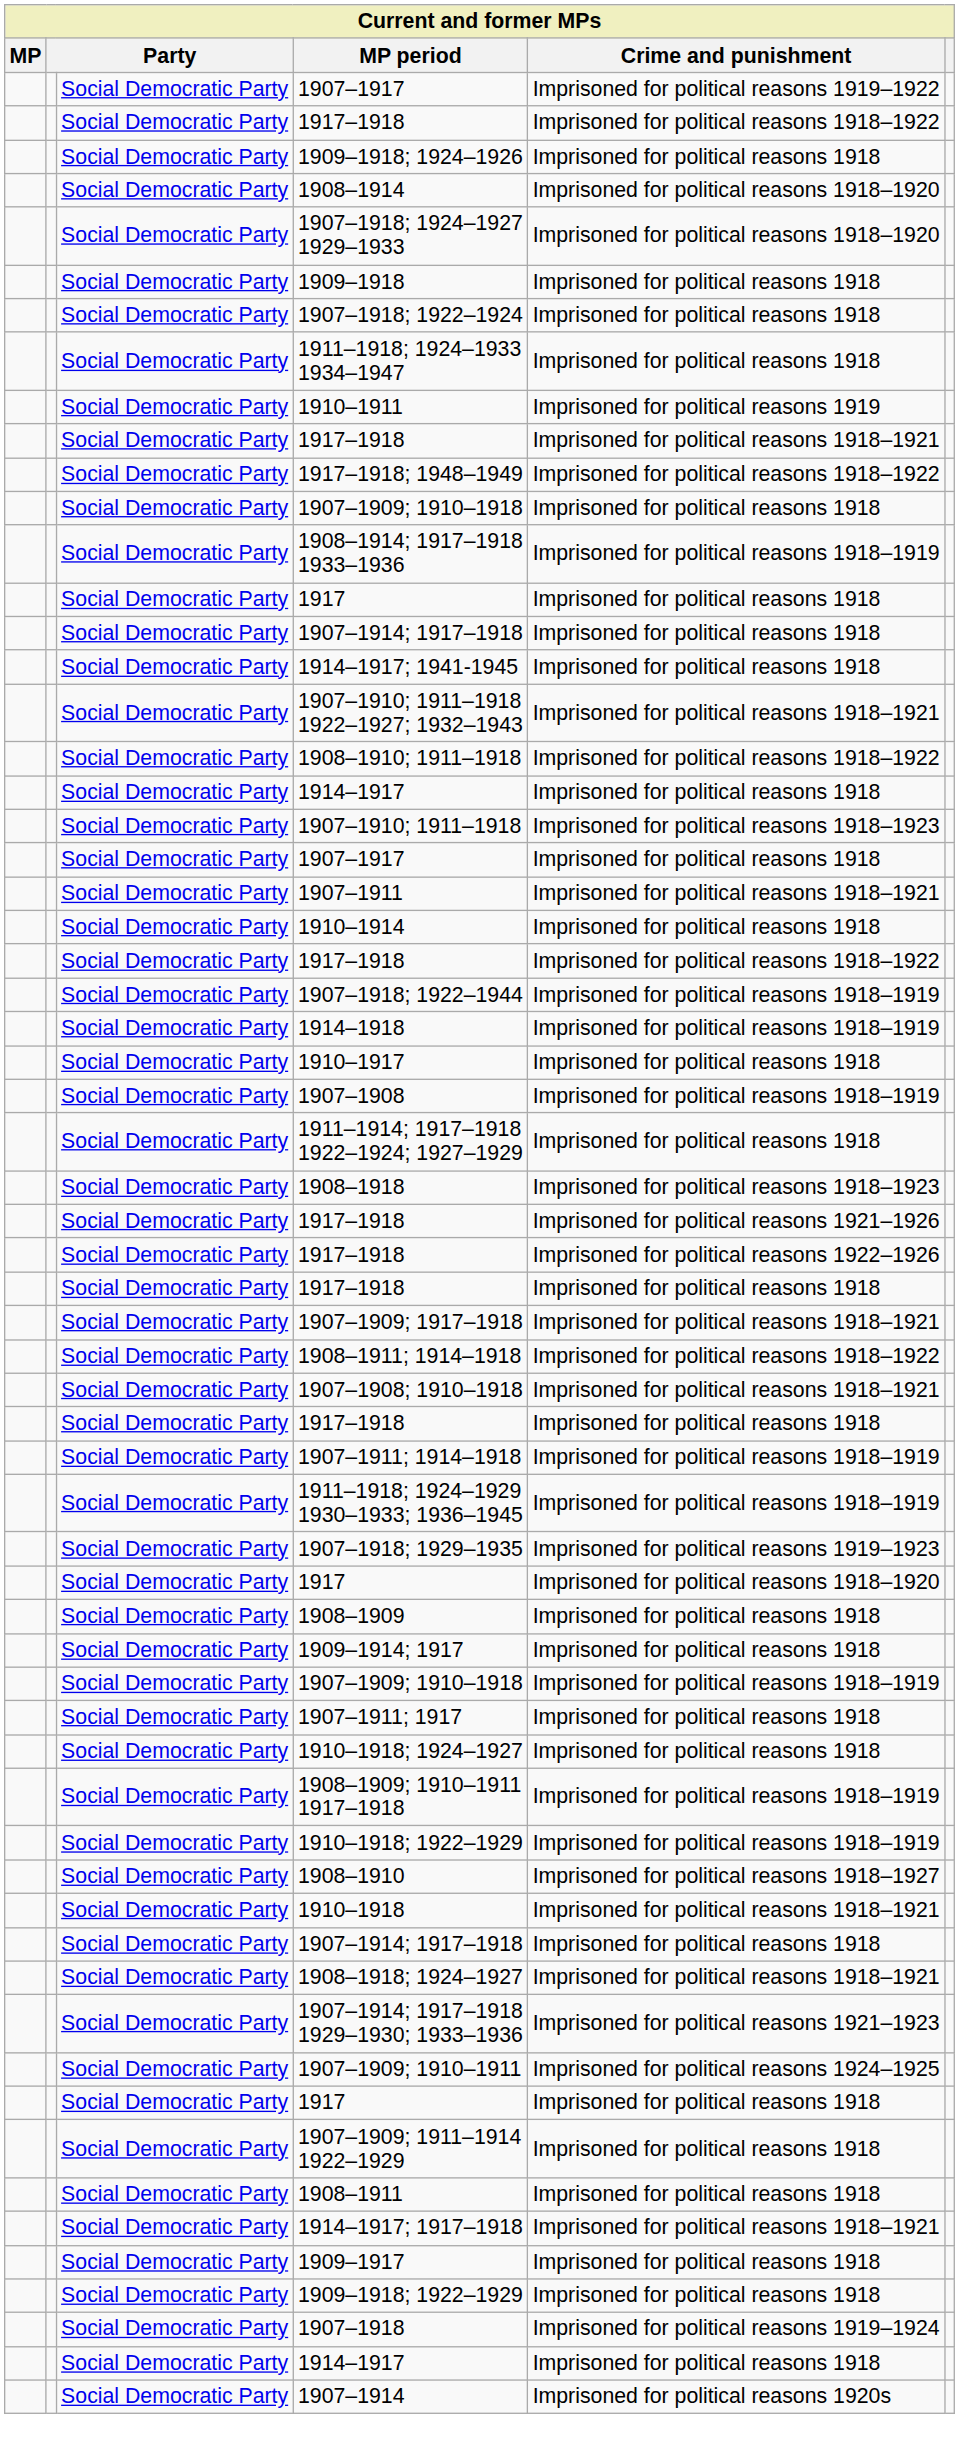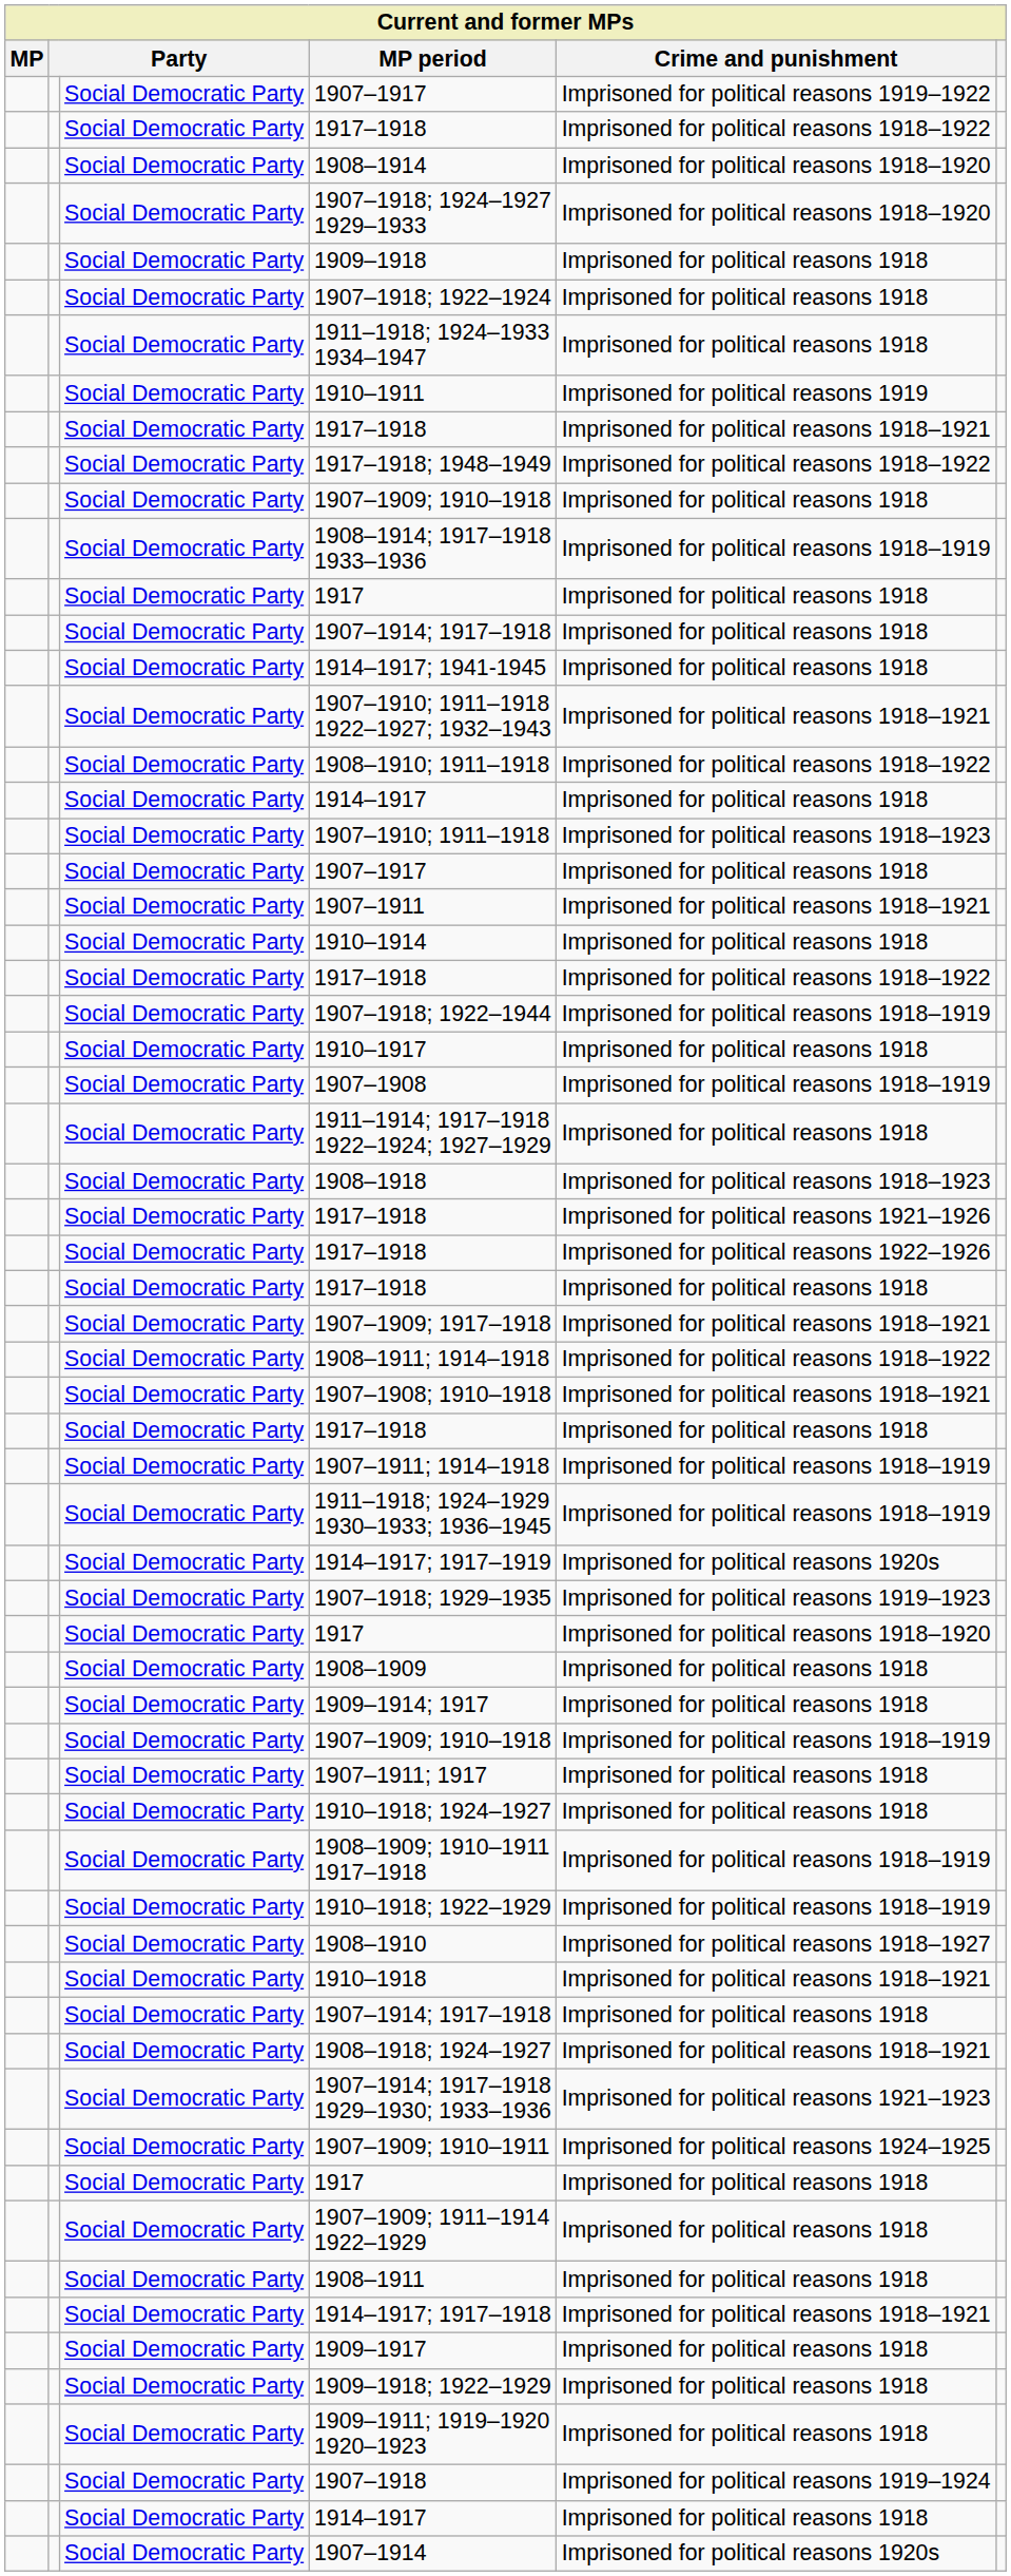 <table class="wikitable plainrowheaders sortable" style="font-size:100%; text-align:left;">
 <tr>
 <th colspan="6" style="background:#F0F0C0;">Current and former MPs</th>
 </tr>
 <tr>
 <th>MP</th>
 <th colspan="2">Party</th>
 <th>MP period</th>
 <th>Crime and punishment</th>
 <th></th>
 </tr>
 <tr>
 <td></td>
 <td></td>
 <td><a href='#'>Social Democratic Party</a></td>
 <td>1907–1917</td>
 <td>Imprisoned for political reasons 1919–1922</td>
 <td></td>
 </tr>
 <tr>
 <td></td>
 <td></td>
 <td><a href='#'>Social Democratic Party</a></td>
 <td>1917–1918</td>
 <td>Imprisoned for political reasons 1918–1922</td>
-<td></td>
-</tr>
-<tr>
-<td></td>
-<td></td>
-<td><a href='#'>Social Democratic Party</a></td>
-<td>1909–1918; 1924–1926</td>
-<td>Imprisoned for political reasons 1918</td>
 <td></td>
 </tr>
 <tr>
 <td></td>
 <td></td>
 <td><a href='#'>Social Democratic Party</a></td>
 <td>1908–1914</td>
 <td>Imprisoned for political reasons 1918–1920</td>
 <td></td>
 </tr>
 <tr>
 <td></td>
 <td></td>
 <td><a href='#'>Social Democratic Party</a></td>
 <td>1907–1918; 1924–1927<br>1929–1933</td>
 <td>Imprisoned for political reasons 1918–1920</td>
 <td></td>
 </tr>
 <tr>
 <td></td>
 <td></td>
 <td><a href='#'>Social Democratic Party</a></td>
 <td>1909–1918</td>
 <td>Imprisoned for political reasons 1918</td>
 <td></td>
 </tr>
 <tr>
 <td></td>
 <td></td>
 <td><a href='#'>Social Democratic Party</a></td>
 <td>1907–1918; 1922–1924</td>
 <td>Imprisoned for political reasons 1918</td>
 <td></td>
 </tr>
 <tr>
 <td></td>
 <td></td>
 <td><a href='#'>Social Democratic Party</a></td>
 <td>1911–1918; 1924–1933<br>1934–1947</td>
 <td>Imprisoned for political reasons 1918</td>
 <td></td>
 </tr>
 <tr>
 <td></td>
 <td></td>
 <td><a href='#'>Social Democratic Party</a></td>
 <td>1910–1911</td>
 <td>Imprisoned for political reasons 1919</td>
 <td></td>
 </tr>
 <tr>
 <td></td>
 <td></td>
 <td><a href='#'>Social Democratic Party</a></td>
 <td>1917–1918</td>
 <td>Imprisoned for political reasons 1918–1921</td>
 <td></td>
 </tr>
 <tr>
 <td></td>
 <td></td>
 <td><a href='#'>Social Democratic Party</a></td>
 <td>1917–1918; 1948–1949</td>
 <td>Imprisoned for political reasons 1918–1922</td>
 <td></td>
 </tr>
 <tr>
 <td></td>
 <td></td>
 <td><a href='#'>Social Democratic Party</a></td>
 <td>1907–1909; 1910–1918</td>
 <td>Imprisoned for political reasons 1918</td>
 <td></td>
 </tr>
 <tr>
 <td></td>
 <td></td>
 <td><a href='#'>Social Democratic Party</a></td>
 <td>1908–1914; 1917–1918<br>1933–1936</td>
 <td>Imprisoned for political reasons 1918–1919</td>
 <td></td>
 </tr>
 <tr>
 <td></td>
 <td></td>
 <td><a href='#'>Social Democratic Party</a></td>
 <td>1917</td>
 <td>Imprisoned for political reasons 1918</td>
 <td></td>
 </tr>
 <tr>
 <td></td>
 <td></td>
 <td><a href='#'>Social Democratic Party</a></td>
 <td>1907–1914; 1917–1918</td>
 <td>Imprisoned for political reasons 1918</td>
 <td></td>
 </tr>
 <tr>
 <td></td>
 <td></td>
 <td><a href='#'>Social Democratic Party</a></td>
 <td>1914–1917; 1941-1945</td>
 <td>Imprisoned for political reasons 1918</td>
 <td></td>
 </tr>
 <tr>
 <td></td>
 <td></td>
 <td><a href='#'>Social Democratic Party</a></td>
 <td>1907–1910; 1911–1918<br>1922–1927; 1932–1943</td>
 <td>Imprisoned for political reasons 1918–1921</td>
 <td></td>
 </tr>
 <tr>
 <td></td>
 <td></td>
 <td><a href='#'>Social Democratic Party</a></td>
 <td>1908–1910; 1911–1918</td>
 <td>Imprisoned for political reasons 1918–1922</td>
 <td></td>
 </tr>
 <tr>
 <td></td>
 <td></td>
 <td><a href='#'>Social Democratic Party</a></td>
 <td>1914–1917</td>
 <td>Imprisoned for political reasons 1918</td>
 <td></td>
 </tr>
 <tr>
 <td></td>
 <td></td>
 <td><a href='#'>Social Democratic Party</a></td>
 <td>1907–1910; 1911–1918</td>
 <td>Imprisoned for political reasons 1918–1923</td>
 <td></td>
 </tr>
 <tr>
 <td></td>
 <td></td>
 <td><a href='#'>Social Democratic Party</a></td>
 <td>1907–1917</td>
 <td>Imprisoned for political reasons 1918</td>
 <td></td>
 </tr>
 <tr>
 <td></td>
 <td></td>
 <td><a href='#'>Social Democratic Party</a></td>
 <td>1907–1911</td>
 <td>Imprisoned for political reasons 1918–1921</td>
 <td></td>
 </tr>
 <tr>
 <td></td>
 <td></td>
 <td><a href='#'>Social Democratic Party</a></td>
 <td>1910–1914</td>
 <td>Imprisoned for political reasons 1918</td>
 <td></td>
 </tr>
 <tr>
 <td></td>
 <td></td>
 <td><a href='#'>Social Democratic Party</a></td>
 <td>1917–1918</td>
 <td>Imprisoned for political reasons 1918–1922</td>
 <td></td>
 </tr>
 <tr>
 <td></td>
 <td></td>
 <td><a href='#'>Social Democratic Party</a></td>
 <td>1907–1918; 1922–1944</td>
 <td>Imprisoned for political reasons 1918–1919</td>
 <td></td>
 </tr>
 <tr>
 <td></td>
 <td></td>
 <td><a href='#'>Social Democratic Party</a></td>
-<td>1914–1918</td>
-<td>Imprisoned for political reasons 1918–1919</td>
-<td></td>
-</tr>
-<tr>
-<td></td>
-<td></td>
-<td><a href='#'>Social Democratic Party</a></td>
 <td>1910–1917</td>
 <td>Imprisoned for political reasons 1918</td>
 <td></td>
 </tr>
 <tr>
 <td></td>
 <td></td>
 <td><a href='#'>Social Democratic Party</a></td>
 <td>1907–1908</td>
 <td>Imprisoned for political reasons 1918–1919</td>
 <td></td>
 </tr>
 <tr>
 <td></td>
 <td></td>
 <td><a href='#'>Social Democratic Party</a></td>
 <td>1911–1914; 1917–1918<br>1922–1924; 1927–1929</td>
 <td>Imprisoned for political reasons 1918</td>
 <td></td>
 </tr>
 <tr>
 <td></td>
 <td></td>
 <td><a href='#'>Social Democratic Party</a></td>
 <td>1908–1918</td>
 <td>Imprisoned for political reasons 1918–1923</td>
 <td></td>
 </tr>
 <tr>
 <td></td>
 <td></td>
 <td><a href='#'>Social Democratic Party</a></td>
 <td>1917–1918</td>
 <td>Imprisoned for political reasons 1921–1926</td>
 <td></td>
 </tr>
 <tr>
 <td></td>
 <td></td>
 <td><a href='#'>Social Democratic Party</a></td>
 <td>1917–1918</td>
 <td>Imprisoned for political reasons 1922–1926</td>
 <td></td>
 </tr>
 <tr>
 <td></td>
 <td></td>
 <td><a href='#'>Social Democratic Party</a></td>
 <td>1917–1918</td>
 <td>Imprisoned for political reasons 1918</td>
 <td></td>
 </tr>
 <tr>
 <td></td>
 <td></td>
 <td><a href='#'>Social Democratic Party</a></td>
 <td>1907–1909; 1917–1918</td>
 <td>Imprisoned for political reasons 1918–1921</td>
 <td></td>
 </tr>
 <tr>
 <td></td>
 <td></td>
 <td><a href='#'>Social Democratic Party</a></td>
 <td>1908–1911; 1914–1918</td>
 <td>Imprisoned for political reasons 1918–1922</td>
 <td></td>
 </tr>
 <tr>
 <td></td>
 <td></td>
 <td><a href='#'>Social Democratic Party</a></td>
 <td>1907–1908; 1910–1918</td>
 <td>Imprisoned for political reasons 1918–1921</td>
 <td></td>
 </tr>
 <tr>
 <td></td>
 <td></td>
 <td><a href='#'>Social Democratic Party</a></td>
 <td>1917–1918</td>
 <td>Imprisoned for political reasons 1918</td>
 <td></td>
 </tr>
 <tr>
 <td></td>
 <td></td>
 <td><a href='#'>Social Democratic Party</a></td>
 <td>1907–1911; 1914–1918</td>
 <td>Imprisoned for political reasons 1918–1919</td>
 <td></td>
 </tr>
 <tr>
 <td></td>
 <td></td>
 <td><a href='#'>Social Democratic Party</a></td>
 <td>1911–1918; 1924–1929<br>1930–1933; 1936–1945</td>
 <td>Imprisoned for political reasons 1918–1919</td>
+<td></td>
+</tr>
+<tr>
+<td></td>
+<td></td>
+<td><a href='#'>Social Democratic Party</a></td>
+<td>1914–1917; 1917–1919</td>
+<td>Imprisoned for political reasons 1920s</td>
 <td></td>
 </tr>
 <tr>
 <td></td>
 <td></td>
 <td><a href='#'>Social Democratic Party</a></td>
 <td>1907–1918; 1929–1935</td>
 <td>Imprisoned for political reasons 1919–1923</td>
 <td></td>
 </tr>
 <tr>
 <td></td>
 <td></td>
 <td><a href='#'>Social Democratic Party</a></td>
 <td>1917</td>
 <td>Imprisoned for political reasons 1918–1920</td>
 <td></td>
 </tr>
 <tr>
 <td></td>
 <td></td>
 <td><a href='#'>Social Democratic Party</a></td>
 <td>1908–1909</td>
 <td>Imprisoned for political reasons 1918</td>
 <td></td>
 </tr>
 <tr>
 <td></td>
 <td></td>
 <td><a href='#'>Social Democratic Party</a></td>
 <td>1909–1914; 1917</td>
 <td>Imprisoned for political reasons 1918</td>
 <td></td>
 </tr>
 <tr>
 <td></td>
 <td></td>
 <td><a href='#'>Social Democratic Party</a></td>
 <td>1907–1909; 1910–1918</td>
 <td>Imprisoned for political reasons 1918–1919</td>
 <td></td>
 </tr>
 <tr>
 <td></td>
 <td></td>
 <td><a href='#'>Social Democratic Party</a></td>
 <td>1907–1911; 1917</td>
 <td>Imprisoned for political reasons 1918</td>
 <td></td>
 </tr>
 <tr>
 <td></td>
 <td></td>
 <td><a href='#'>Social Democratic Party</a></td>
 <td>1910–1918; 1924–1927</td>
 <td>Imprisoned for political reasons 1918</td>
 <td></td>
 </tr>
 <tr>
 <td></td>
 <td></td>
 <td><a href='#'>Social Democratic Party</a></td>
 <td>1908–1909; 1910–1911<br>1917–1918</td>
 <td>Imprisoned for political reasons 1918–1919</td>
 <td></td>
 </tr>
 <tr>
 <td></td>
 <td></td>
 <td><a href='#'>Social Democratic Party</a></td>
 <td>1910–1918; 1922–1929</td>
 <td>Imprisoned for political reasons 1918–1919</td>
 <td></td>
 </tr>
 <tr>
 <td></td>
 <td></td>
 <td><a href='#'>Social Democratic Party</a></td>
 <td>1908–1910</td>
 <td>Imprisoned for political reasons 1918–1927</td>
 <td></td>
 </tr>
 <tr>
 <td></td>
 <td></td>
 <td><a href='#'>Social Democratic Party</a></td>
 <td>1910–1918</td>
 <td>Imprisoned for political reasons 1918–1921</td>
 <td></td>
 </tr>
 <tr>
 <td></td>
 <td></td>
 <td><a href='#'>Social Democratic Party</a></td>
 <td>1907–1914; 1917–1918</td>
 <td>Imprisoned for political reasons 1918</td>
 <td></td>
 </tr>
 <tr>
 <td></td>
 <td></td>
 <td><a href='#'>Social Democratic Party</a></td>
 <td>1908–1918; 1924–1927</td>
 <td>Imprisoned for political reasons 1918–1921</td>
 <td></td>
 </tr>
 <tr>
 <td></td>
 <td></td>
 <td><a href='#'>Social Democratic Party</a></td>
 <td>1907–1914; 1917–1918<br>1929–1930; 1933–1936</td>
 <td>Imprisoned for political reasons 1921–1923</td>
 <td></td>
 </tr>
 <tr>
 <td></td>
 <td></td>
 <td><a href='#'>Social Democratic Party</a></td>
 <td>1907–1909; 1910–1911</td>
 <td>Imprisoned for political reasons 1924–1925</td>
 <td></td>
 </tr>
 <tr>
 <td></td>
 <td></td>
 <td><a href='#'>Social Democratic Party</a></td>
 <td>1917</td>
 <td>Imprisoned for political reasons 1918</td>
 <td></td>
 </tr>
 <tr>
 <td></td>
 <td></td>
 <td><a href='#'>Social Democratic Party</a></td>
 <td>1907–1909; 1911–1914<br>1922–1929</td>
 <td>Imprisoned for political reasons 1918</td>
 <td></td>
 </tr>
 <tr>
 <td></td>
 <td></td>
 <td><a href='#'>Social Democratic Party</a></td>
 <td>1908–1911</td>
 <td>Imprisoned for political reasons 1918</td>
 <td></td>
 </tr>
 <tr>
 <td></td>
 <td></td>
 <td><a href='#'>Social Democratic Party</a></td>
 <td>1914–1917; 1917–1918</td>
 <td>Imprisoned for political reasons 1918–1921</td>
 <td></td>
 </tr>
 <tr>
 <td></td>
 <td></td>
 <td><a href='#'>Social Democratic Party</a></td>
 <td>1909–1917</td>
 <td>Imprisoned for political reasons 1918</td>
 <td></td>
 </tr>
 <tr>
 <td></td>
 <td></td>
 <td><a href='#'>Social Democratic Party</a></td>
 <td>1909–1918; 1922–1929</td>
 <td>Imprisoned for political reasons 1918</td>
 <td></td>
 </tr>
 <tr>
 <td></td>
 <td></td>
 <td><a href='#'>Social Democratic Party</a></td>
+<td>1909–1911; 1919–1920<br>1920–1923</td>
+<td>Imprisoned for political reasons 1918</td>
+<td></td>
+</tr>
+<tr>
+<td></td>
+<td></td>
+<td><a href='#'>Social Democratic Party</a></td>
 <td>1907–1918</td>
 <td>Imprisoned for political reasons 1919–1924</td>
 <td></td>
 </tr>
 <tr>
 <td></td>
 <td></td>
 <td><a href='#'>Social Democratic Party</a></td>
 <td>1914–1917</td>
 <td>Imprisoned for political reasons 1918</td>
 <td></td>
 </tr>
 <tr>
 <td></td>
 <td></td>
 <td><a href='#'>Social Democratic Party</a></td>
 <td>1907–1914</td>
 <td>Imprisoned for political reasons 1920s</td>
 <td></td>
 </tr>
 </table>
